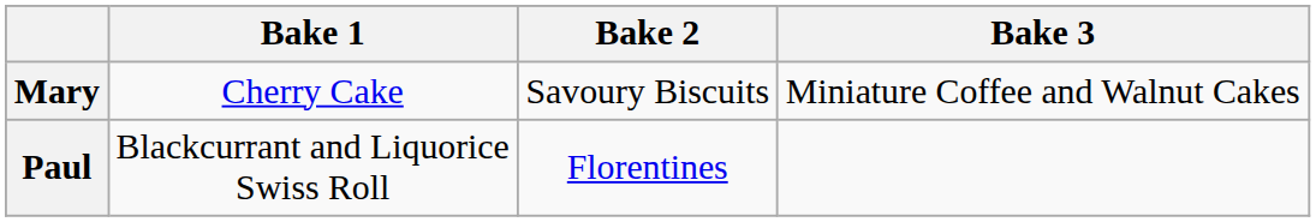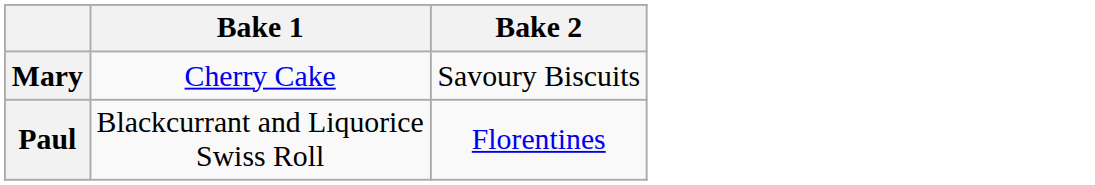 <table class="wikitable" style="text-align:center;">
 <tr>
 <th scope="col"></th>
 <th scope="col">Bake 1</th>
 <th scope="col">Bake 2</th>
-<th scope="col">Bake 3</th>
 </tr>
 <tr>
 <th scope="row">Mary</th>
 <td><a href='#'>Cherry Cake</a></td>
 <td>Savoury Biscuits</td>
-<td>Miniature Coffee and Walnut Cakes</td>
 </tr>
 <tr>
 <th scope="row">Paul</th>
 <td>Blackcurrant and Liquorice<br>Swiss Roll</td>
 <td><a href='#'>Florentines</a></td>
-<td></td>
 </tr>
 </table>
